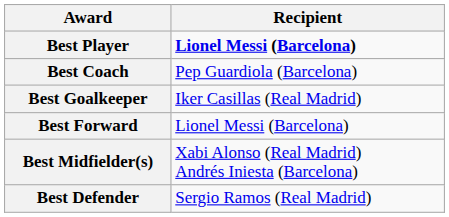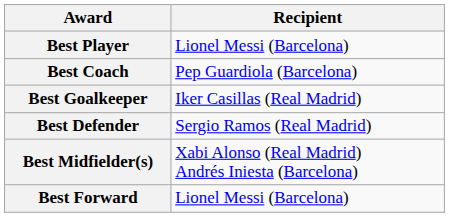 <table class="wikitable">
 <tr>
 <th width="150">Award</th>
 <th width="250">Recipient</th>
 </tr>
 <tr>
 <th>Best Player</th>
-<td><strong> <a href='#'>Lionel Messi</a> (<a href='#'>Barcelona</a>)</strong></td>
+<td> <a href='#'>Lionel Messi</a> (<a href='#'>Barcelona</a>)</td>
 </tr>
 <tr>
 <th>Best Coach</th>
 <td> <a href='#'>Pep Guardiola</a> (<a href='#'>Barcelona</a>)</td>
 </tr>
 <tr>
 <th>Best Goalkeeper</th>
 <td> <a href='#'>Iker Casillas</a> (<a href='#'>Real Madrid</a>)</td>
 </tr>
 <tr>
-<th>Best Forward</th>
-<td> <a href='#'>Lionel Messi</a> (<a href='#'>Barcelona</a>)</td>
+<th>Best Defender</th>
+<td> <a href='#'>Sergio Ramos</a> (<a href='#'>Real Madrid</a>)</td>
 </tr>
 <tr>
 <th>Best Midfielder(s)</th>
 <td> <a href='#'>Xabi Alonso</a> (<a href='#'>Real Madrid</a>) <br>  <a href='#'>Andrés Iniesta</a>  (<a href='#'>Barcelona</a>)</td>
 </tr>
 <tr>
-<th>Best Defender</th>
-<td> <a href='#'>Sergio Ramos</a> (<a href='#'>Real Madrid</a>)</td>
+<th>Best Forward</th>
+<td> <a href='#'>Lionel Messi</a> (<a href='#'>Barcelona</a>)</td>
 </tr>
 </table>
